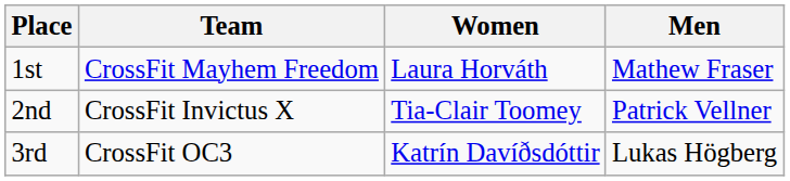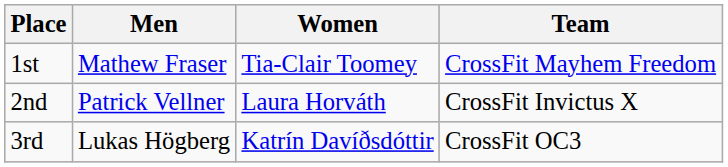 <table class="wikitable">
 <tr>
 <th>Place</th>
+<th>Men</th>
+<th>Women </th>
 <th>Team</th>
-<th>Women </th>
-<th>Men</th>
 </tr>
 <tr>
 <td>1st</td>
+<td><a href='#'>Mathew Fraser</a></td>
+<td><a href='#'>Tia-Clair Toomey</a></td>
 <td><a href='#'>CrossFit Mayhem Freedom</a></td>
-<td><a href='#'>Laura Horváth</a></td>
-<td><a href='#'>Mathew Fraser</a></td>
 </tr>
 <tr>
 <td>2nd</td>
+<td><a href='#'>Patrick Vellner</a></td>
+<td><a href='#'>Laura Horváth</a></td>
 <td>CrossFit Invictus X</td>
-<td><a href='#'>Tia-Clair Toomey</a></td>
-<td><a href='#'>Patrick Vellner</a></td>
 </tr>
 <tr>
 <td>3rd</td>
+<td>Lukas Högberg</td>
+<td><a href='#'>Katrín Davíðsdóttir</a></td>
 <td>CrossFit OC3</td>
-<td><a href='#'>Katrín Davíðsdóttir</a></td>
-<td>Lukas Högberg</td>
 </tr>
 </table>
